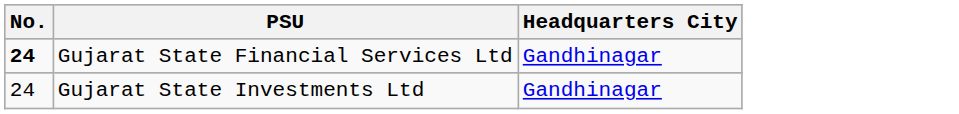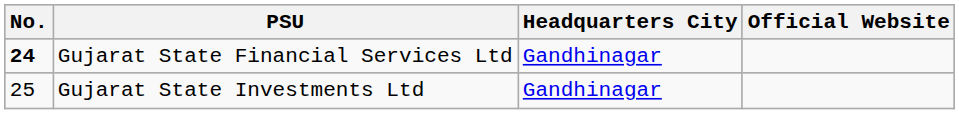 <table class="wikitable">
 <tr>
 <th>No.</th>
 <th>PSU</th>
 <th>Headquarters City</th>
+<th>Official Website</th>
 </tr>
 <tr>
 <td><strong>24</strong></td>
 <td>Gujarat State Financial Services Ltd</td>
 <td><a href='#'>Gandhinagar</a></td>
+<td></td>
 </tr>
 <tr>
-<td>24</td>
+<td>25</td>
 <td>Gujarat State Investments Ltd</td>
 <td><a href='#'>Gandhinagar</a></td>
+<td></td>
 </tr>
 </table>
